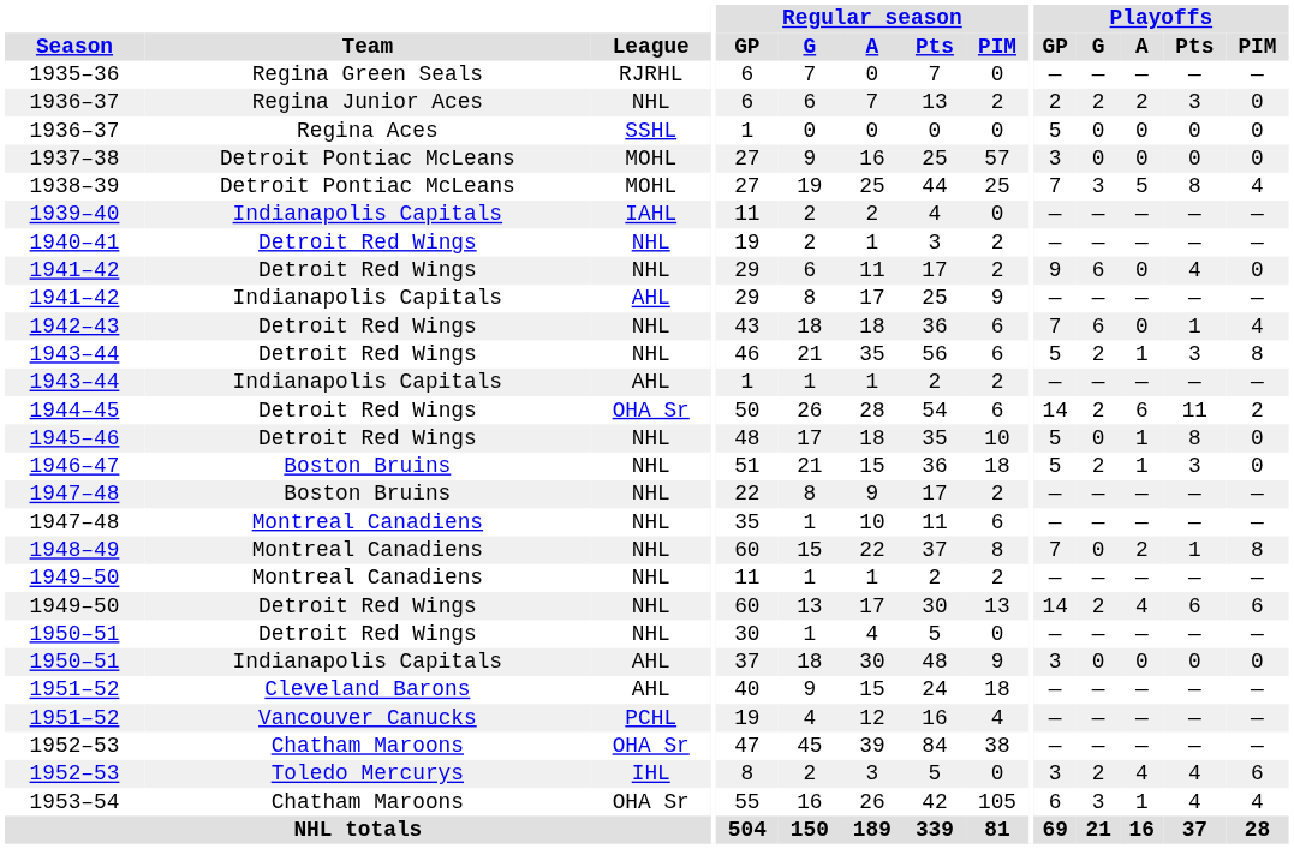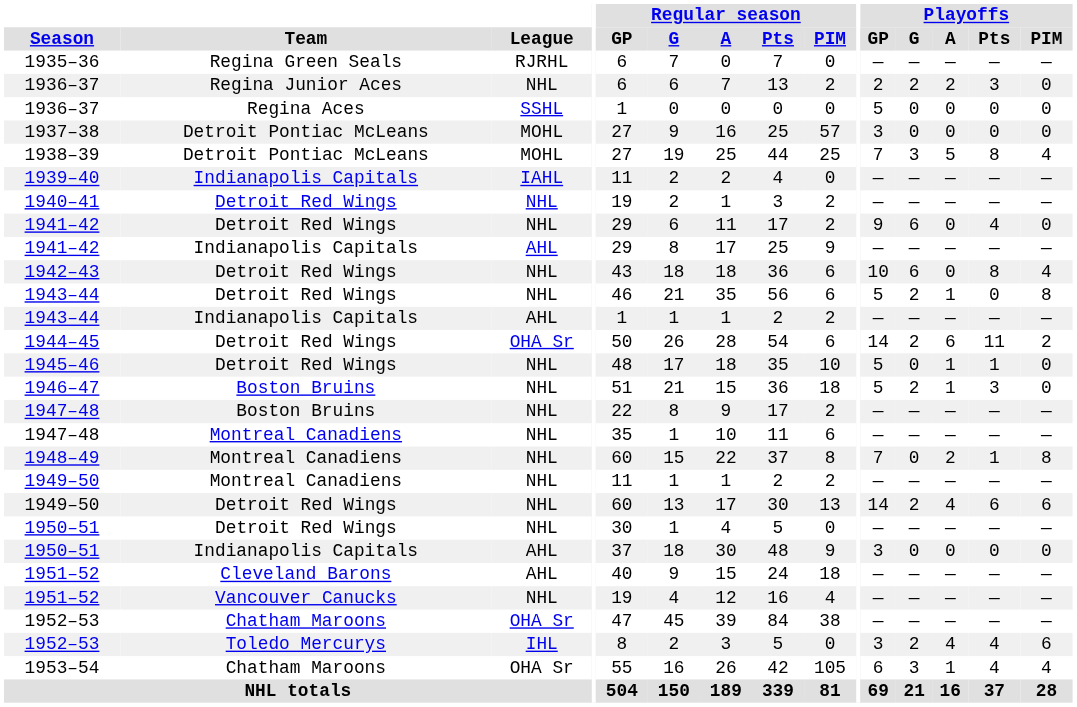 <table border="0" cellpadding="1" cellspacing="0" style="text-align:center; width:60em">
 <tr bgcolor="#e0e0e0">
 <th colspan="3" bgcolor="#ffffff"></th>
 <th rowspan="100" bgcolor="#ffffff"></th>
 <th colspan="5"><a href='#'>Regular season</a></th>
 <th rowspan="100" bgcolor="#ffffff"></th>
 <th colspan="5"><a href='#'>Playoffs</a></th>
 </tr>
 <tr bgcolor="#e0e0e0">
 <th><a href='#'>Season</a></th>
 <th>Team</th>
 <th>League</th>
 <th>GP</th>
 <th><a href='#'>G</a></th>
 <th><a href='#'>A</a></th>
 <th><a href='#'>Pts</a></th>
 <th><a href='#'>PIM</a></th>
 <th>GP</th>
 <th>G</th>
 <th>A</th>
 <th>Pts</th>
 <th>PIM</th>
 </tr>
 <tr>
 <td>1935–36</td>
 <td>Regina Green Seals</td>
 <td>RJRHL</td>
 <td>6</td>
 <td>7</td>
 <td>0</td>
 <td>7</td>
 <td>0</td>
 <td>—</td>
 <td>—</td>
 <td>—</td>
 <td>—</td>
 <td>—</td>
 </tr>
 <tr bgcolor="#f0f0f0">
 <td>1936–37</td>
 <td>Regina Junior Aces</td>
 <td>NHL</td>
 <td>6</td>
 <td>6</td>
 <td>7</td>
 <td>13</td>
 <td>2</td>
 <td>2</td>
 <td>2</td>
 <td>2</td>
 <td>3</td>
 <td>0</td>
 </tr>
 <tr>
 <td>1936–37</td>
 <td>Regina Aces</td>
 <td><a href='#'>SSHL</a></td>
 <td>1</td>
 <td>0</td>
 <td>0</td>
 <td>0</td>
 <td>0</td>
 <td>5</td>
 <td>0</td>
 <td>0</td>
 <td>0</td>
 <td>0</td>
 </tr>
 <tr bgcolor="#f0f0f0">
 <td>1937–38</td>
 <td>Detroit Pontiac McLeans</td>
 <td>MOHL</td>
 <td>27</td>
 <td>9</td>
 <td>16</td>
 <td>25</td>
 <td>57</td>
 <td>3</td>
 <td>0</td>
 <td>0</td>
 <td>0</td>
 <td>0</td>
 </tr>
 <tr>
 <td>1938–39</td>
 <td>Detroit Pontiac McLeans</td>
 <td>MOHL</td>
 <td>27</td>
 <td>19</td>
 <td>25</td>
 <td>44</td>
 <td>25</td>
 <td>7</td>
 <td>3</td>
 <td>5</td>
 <td>8</td>
 <td>4</td>
 </tr>
 <tr bgcolor="#f0f0f0">
 <td><a href='#'>1939–40</a></td>
 <td><a href='#'>Indianapolis Capitals</a></td>
 <td><a href='#'>IAHL</a></td>
 <td>11</td>
 <td>2</td>
 <td>2</td>
 <td>4</td>
 <td>0</td>
 <td>—</td>
 <td>—</td>
 <td>—</td>
 <td>—</td>
 <td>—</td>
 </tr>
 <tr>
 <td><a href='#'>1940–41</a></td>
 <td><a href='#'>Detroit Red Wings</a></td>
 <td><a href='#'>NHL</a></td>
 <td>19</td>
 <td>2</td>
 <td>1</td>
 <td>3</td>
 <td>2</td>
 <td>—</td>
 <td>—</td>
 <td>—</td>
 <td>—</td>
 <td>—</td>
 </tr>
 <tr bgcolor="#f0f0f0">
 <td><a href='#'>1941–42</a></td>
 <td>Detroit Red Wings</td>
 <td>NHL</td>
 <td>29</td>
 <td>6</td>
 <td>11</td>
 <td>17</td>
 <td>2</td>
 <td>9</td>
 <td>6</td>
 <td>0</td>
 <td>4</td>
 <td>0</td>
 </tr>
 <tr>
 <td><a href='#'>1941–42</a></td>
 <td>Indianapolis Capitals</td>
 <td><a href='#'>AHL</a></td>
 <td>29</td>
 <td>8</td>
 <td>17</td>
 <td>25</td>
 <td>9</td>
 <td>—</td>
 <td>—</td>
 <td>—</td>
 <td>—</td>
 <td>—</td>
 </tr>
 <tr bgcolor="#f0f0f0">
 <td><a href='#'>1942–43</a></td>
 <td>Detroit Red Wings</td>
 <td>NHL</td>
 <td>43</td>
 <td>18</td>
 <td>18</td>
 <td>36</td>
 <td>6</td>
-<td>7</td>
+<td>10</td>
 <td>6</td>
 <td>0</td>
-<td>1</td>
+<td>8</td>
 <td>4</td>
 </tr>
 <tr>
 <td><a href='#'>1943–44</a></td>
 <td>Detroit Red Wings</td>
 <td>NHL</td>
 <td>46</td>
 <td>21</td>
 <td>35</td>
 <td>56</td>
 <td>6</td>
 <td>5</td>
 <td>2</td>
 <td>1</td>
-<td>3</td>
+<td>0</td>
 <td>8</td>
 </tr>
 <tr bgcolor="#f0f0f0">
 <td><a href='#'>1943–44</a></td>
 <td>Indianapolis Capitals</td>
 <td>AHL</td>
 <td>1</td>
 <td>1</td>
 <td>1</td>
 <td>2</td>
 <td>2</td>
 <td>—</td>
 <td>—</td>
 <td>—</td>
 <td>—</td>
 <td>—</td>
 </tr>
 <tr>
 <td><a href='#'>1944–45</a></td>
 <td>Detroit Red Wings</td>
 <td><a href='#'>OHA Sr</a></td>
 <td>50</td>
 <td>26</td>
 <td>28</td>
 <td>54</td>
 <td>6</td>
 <td>14</td>
 <td>2</td>
 <td>6</td>
 <td>11</td>
 <td>2</td>
 </tr>
 <tr bgcolor="#f0f0f0">
 <td><a href='#'>1945–46</a></td>
 <td>Detroit Red Wings</td>
 <td>NHL</td>
 <td>48</td>
 <td>17</td>
 <td>18</td>
 <td>35</td>
 <td>10</td>
 <td>5</td>
 <td>0</td>
 <td>1</td>
-<td>8</td>
+<td>1</td>
 <td>0</td>
 </tr>
 <tr>
 <td><a href='#'>1946–47</a></td>
 <td><a href='#'>Boston Bruins</a></td>
 <td>NHL</td>
 <td>51</td>
 <td>21</td>
 <td>15</td>
 <td>36</td>
 <td>18</td>
 <td>5</td>
 <td>2</td>
 <td>1</td>
 <td>3</td>
 <td>0</td>
 </tr>
 <tr bgcolor="#f0f0f0">
 <td><a href='#'>1947–48</a></td>
 <td>Boston Bruins</td>
 <td>NHL</td>
 <td>22</td>
 <td>8</td>
 <td>9</td>
 <td>17</td>
 <td>2</td>
 <td>—</td>
 <td>—</td>
 <td>—</td>
 <td>—</td>
 <td>—</td>
 </tr>
 <tr>
 <td>1947–48</td>
 <td><a href='#'>Montreal Canadiens</a></td>
 <td>NHL</td>
 <td>35</td>
 <td>1</td>
 <td>10</td>
 <td>11</td>
 <td>6</td>
 <td>—</td>
 <td>—</td>
 <td>—</td>
 <td>—</td>
 <td>—</td>
 </tr>
 <tr bgcolor="#f0f0f0">
 <td><a href='#'>1948–49</a></td>
 <td>Montreal Canadiens</td>
 <td>NHL</td>
 <td>60</td>
 <td>15</td>
 <td>22</td>
 <td>37</td>
 <td>8</td>
 <td>7</td>
 <td>0</td>
 <td>2</td>
 <td>1</td>
 <td>8</td>
 </tr>
 <tr>
 <td><a href='#'>1949–50</a></td>
 <td>Montreal Canadiens</td>
 <td>NHL</td>
 <td>11</td>
 <td>1</td>
 <td>1</td>
 <td>2</td>
 <td>2</td>
 <td>—</td>
 <td>—</td>
 <td>—</td>
 <td>—</td>
 <td>—</td>
 </tr>
 <tr bgcolor="#f0f0f0">
 <td>1949–50</td>
 <td>Detroit Red Wings</td>
 <td>NHL</td>
 <td>60</td>
 <td>13</td>
 <td>17</td>
 <td>30</td>
 <td>13</td>
 <td>14</td>
 <td>2</td>
 <td>4</td>
 <td>6</td>
 <td>6</td>
 </tr>
 <tr>
 <td><a href='#'>1950–51</a></td>
 <td>Detroit Red Wings</td>
 <td>NHL</td>
 <td>30</td>
 <td>1</td>
 <td>4</td>
 <td>5</td>
 <td>0</td>
 <td>—</td>
 <td>—</td>
 <td>—</td>
 <td>—</td>
 <td>—</td>
 </tr>
 <tr bgcolor="#f0f0f0">
 <td><a href='#'>1950–51</a></td>
 <td>Indianapolis Capitals</td>
 <td>AHL</td>
 <td>37</td>
 <td>18</td>
 <td>30</td>
 <td>48</td>
 <td>9</td>
 <td>3</td>
 <td>0</td>
 <td>0</td>
 <td>0</td>
 <td>0</td>
 </tr>
 <tr>
 <td><a href='#'>1951–52</a></td>
 <td><a href='#'>Cleveland Barons</a></td>
 <td>AHL</td>
 <td>40</td>
 <td>9</td>
 <td>15</td>
 <td>24</td>
 <td>18</td>
 <td>—</td>
 <td>—</td>
 <td>—</td>
 <td>—</td>
 <td>—</td>
 </tr>
 <tr bgcolor="#f0f0f0">
 <td><a href='#'>1951–52</a></td>
 <td><a href='#'>Vancouver Canucks</a></td>
-<td><a href='#'>PCHL</a></td>
+<td>NHL</td>
 <td>19</td>
 <td>4</td>
 <td>12</td>
 <td>16</td>
 <td>4</td>
 <td>—</td>
 <td>—</td>
 <td>—</td>
 <td>—</td>
 <td>—</td>
 </tr>
 <tr>
 <td>1952–53</td>
 <td><a href='#'>Chatham Maroons</a></td>
 <td><a href='#'>OHA Sr</a></td>
 <td>47</td>
 <td>45</td>
 <td>39</td>
 <td>84</td>
 <td>38</td>
 <td>—</td>
 <td>—</td>
 <td>—</td>
 <td>—</td>
 <td>—</td>
 </tr>
 <tr bgcolor="#f0f0f0">
 <td><a href='#'>1952–53</a></td>
 <td><a href='#'>Toledo Mercurys</a></td>
 <td><a href='#'>IHL</a></td>
 <td>8</td>
 <td>2</td>
 <td>3</td>
 <td>5</td>
 <td>0</td>
 <td>3</td>
 <td>2</td>
 <td>4</td>
 <td>4</td>
 <td>6</td>
 </tr>
 <tr>
 <td>1953–54</td>
 <td>Chatham Maroons</td>
 <td>OHA Sr</td>
 <td>55</td>
 <td>16</td>
 <td>26</td>
 <td>42</td>
 <td>105</td>
 <td>6</td>
 <td>3</td>
 <td>1</td>
 <td>4</td>
 <td>4</td>
 </tr>
 <tr bgcolor="#e0e0e0">
 <th colspan="3">NHL totals</th>
 <th>504</th>
 <th>150</th>
 <th>189</th>
 <th>339</th>
 <th>81</th>
 <th>69</th>
 <th>21</th>
 <th>16</th>
 <th>37</th>
 <th>28</th>
 </tr>
 </table>
